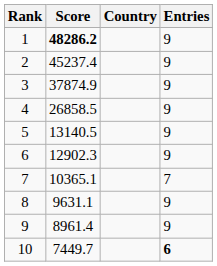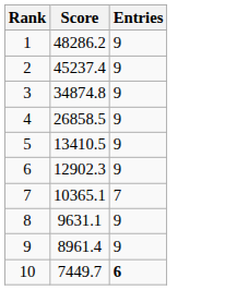 <table class="wikitable">
 <tr>
 <th>Rank</th>
 <th>Score</th>
-<th>Country</th>
 <th>Entries</th>
 </tr>
 <tr>
 <td align=center>1</td>
-<td align=center><strong>48286.2</strong></td>
-<td></td>
+<td align=center>48286.2</td>
 <td>9</td>
 </tr>
 <tr>
 <td align=center>2</td>
 <td align=center>45237.4</td>
-<td></td>
 <td>9</td>
 </tr>
 <tr>
 <td align=center>3</td>
-<td align=center>37874.9</td>
-<td></td>
+<td align=center>34874.8</td>
 <td>9</td>
 </tr>
 <tr>
 <td align=center>4</td>
 <td align=center>26858.5</td>
-<td></td>
 <td>9</td>
 </tr>
 <tr>
 <td align=center>5</td>
-<td align=center>13140.5</td>
-<td></td>
+<td align=center>13410.5</td>
 <td>9</td>
 </tr>
 <tr>
 <td align=center>6</td>
 <td align=center>12902.3</td>
-<td></td>
 <td>9</td>
 </tr>
 <tr>
 <td align=center>7</td>
 <td align=center>10365.1</td>
-<td></td>
 <td>7</td>
 </tr>
 <tr>
 <td align=center>8</td>
 <td align=center>9631.1</td>
-<td></td>
 <td>9</td>
 </tr>
 <tr>
 <td align=center>9</td>
 <td align=center>8961.4</td>
-<td></td>
 <td>9</td>
 </tr>
 <tr>
 <td align=center>10</td>
 <td align=center>7449.7</td>
-<td></td>
 <td><strong>6</strong></td>
 </tr>
 </table>
